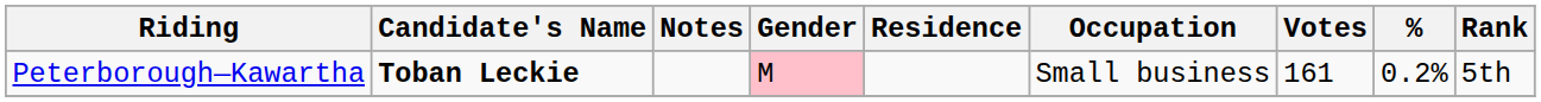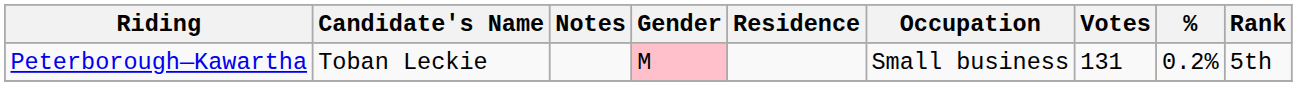 <table class="wikitable sortable">
 <tr>
 <th>Riding<br></th>
 <th>Candidate's Name</th>
 <th>Notes</th>
 <th>Gender</th>
 <th>Residence</th>
 <th>Occupation</th>
 <th>Votes</th>
 <th>%</th>
 <th>Rank</th>
 </tr>
 <tr>
 <td><a href='#'>Peterborough—Kawartha</a></td>
-<td><strong>Toban Leckie</strong></td>
+<td>Toban Leckie</td>
 <td></td>
 <td style="background: pink;">M</td>
 <td></td>
 <td>Small business</td>
-<td>161</td>
+<td>131</td>
 <td>0.2%</td>
 <td>5th</td>
 </tr>
 <tr>
 </tr>
 </table>
